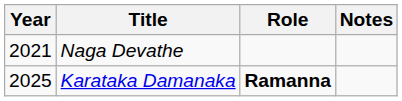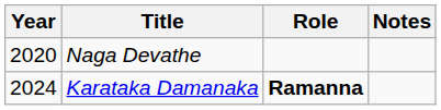 <table class="wikitable">
 <tr>
 <th>Year</th>
 <th>Title</th>
 <th>Role</th>
 <th>Notes</th>
 </tr>
 <tr>
-<td>2021</td>
+<td>2020</td>
 <td><em>Naga Devathe</em></td>
 <td></td>
 <td></td>
 </tr>
 <tr>
-<td>2025</td>
+<td>2024</td>
 <td><em><a href='#'>Karataka Damanaka</a></em></td>
 <td><strong>Ramanna</strong></td>
 <td></td>
 </tr>
 </table>
